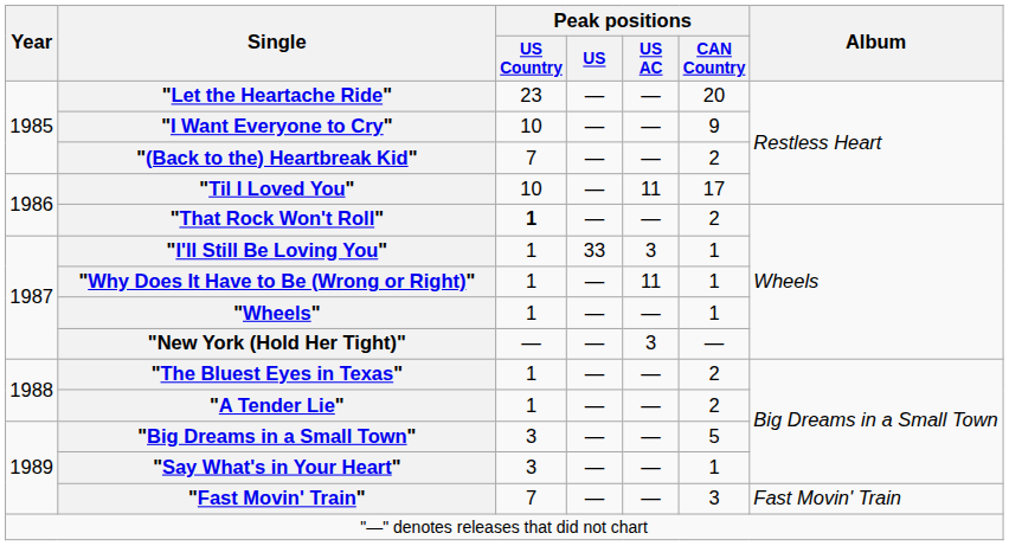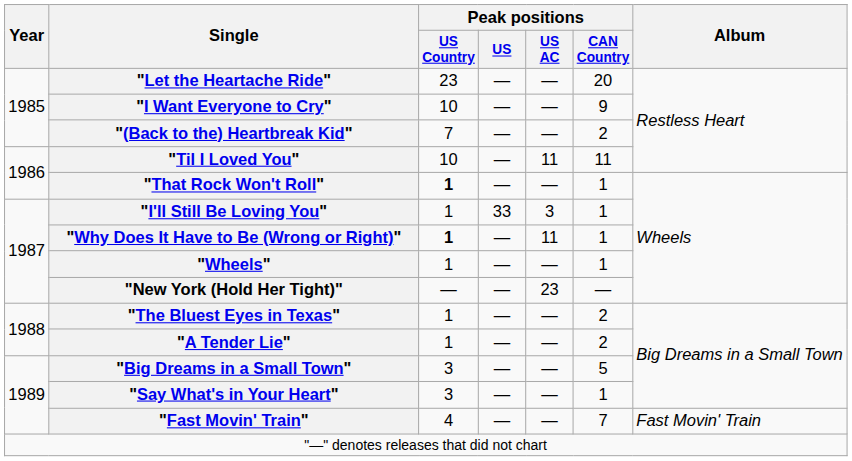 <table class="wikitable plainrowheaders" style="text-align:center;">
 <tr>
 <th rowspan="2">Year</th>
 <th rowspan="2" style="width:22em;">Single</th>
 <th colspan="4">Peak positions</th>
 <th rowspan="2">Album</th>
 </tr>
 <tr style="font-size:smaller;">
 <th width="40"><a href='#'>US Country</a><br></th>
 <th width="40"><a href='#'>US</a><br></th>
 <th width="40"><a href='#'>US AC</a><br></th>
 <th width="40"><a href='#'>CAN Country</a><br></th>
 </tr>
 <tr>
 <td rowspan="3">1985</td>
 <th scope="row">"<a href='#'>Let the Heartache Ride</a>"</th>
 <td>23</td>
 <td>—</td>
 <td>—</td>
 <td>20</td>
 <td align="left" rowspan="4"><em>Restless Heart</em></td>
 </tr>
 <tr>
 <th scope="row">"<a href='#'>I Want Everyone to Cry</a>"</th>
 <td>10</td>
 <td>—</td>
 <td>—</td>
 <td>9</td>
 </tr>
 <tr>
 <th scope="row">"<a href='#'>(Back to the) Heartbreak Kid</a>"</th>
 <td>7</td>
 <td>—</td>
 <td>—</td>
 <td>2</td>
 </tr>
 <tr>
 <td rowspan="2">1986</td>
 <th scope="row">"<a href='#'>Til I Loved You</a>"</th>
 <td>10</td>
 <td>—</td>
 <td>11</td>
-<td>17</td>
+<td>11</td>
 </tr>
 <tr>
 <th scope="row">"<a href='#'>That Rock Won't Roll</a>"</th>
 <td><strong>1</strong></td>
 <td>—</td>
 <td>—</td>
-<td>2</td>
+<td>1</td>
 <td align="left" rowspan="5"><em>Wheels</em></td>
 </tr>
 <tr>
 <td rowspan="4">1987</td>
 <th scope="row">"<a href='#'>I'll Still Be Loving You</a>"</th>
 <td>1</td>
 <td>33</td>
 <td>3</td>
 <td>1</td>
 </tr>
 <tr>
 <th scope="row">"<a href='#'>Why Does It Have to Be (Wrong or Right)</a>"</th>
-<td>1</td>
+<td><strong>1</strong></td>
 <td>—</td>
 <td>11</td>
 <td>1</td>
 </tr>
 <tr>
 <th scope="row">"<a href='#'>Wheels</a>"</th>
 <td>1</td>
 <td>—</td>
 <td>—</td>
 <td>1</td>
 </tr>
 <tr>
 <th scope="row">"New York (Hold Her Tight)"</th>
 <td>—</td>
 <td>—</td>
-<td>3</td>
+<td>23</td>
 <td>—</td>
 </tr>
 <tr>
 <td rowspan="2">1988</td>
 <th scope="row">"<a href='#'>The Bluest Eyes in Texas</a>"</th>
 <td>1</td>
 <td>—</td>
 <td>—</td>
 <td>2</td>
 <td align="left" rowspan="4"><em>Big Dreams in a Small Town</em></td>
 </tr>
 <tr>
 <th scope="row">"<a href='#'>A Tender Lie</a>"</th>
 <td>1</td>
 <td>—</td>
 <td>—</td>
 <td>2</td>
 </tr>
 <tr>
 <td rowspan="3">1989</td>
 <th scope="row">"<a href='#'>Big Dreams in a Small Town</a>"</th>
 <td>3</td>
 <td>—</td>
 <td>—</td>
 <td>5</td>
 </tr>
 <tr>
 <th scope="row">"<a href='#'>Say What's in Your Heart</a>"</th>
 <td>3</td>
 <td>—</td>
 <td>—</td>
 <td>1</td>
 </tr>
 <tr>
 <th scope="row">"<a href='#'>Fast Movin' Train</a>"</th>
-<td>7</td>
+<td>4</td>
 <td>—</td>
 <td>—</td>
-<td>3</td>
+<td>7</td>
 <td align="left"><em>Fast Movin' Train</em></td>
 </tr>
 <tr>
 <td colspan="10" style="font-size:85%">"—" denotes releases that did not chart</td>
 </tr>
 </table>
